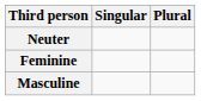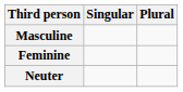 <table class="wikitable">
 <tr>
 <th>Third person</th>
 <th>Singular</th>
 <th>Plural</th>
 </tr>
 <tr>
-<th>Neuter</th>
+<th>Masculine</th>
 <td></td>
 <td></td>
 </tr>
 <tr>
 <th>Feminine</th>
 <td></td>
 <td></td>
 </tr>
 <tr>
-<th>Masculine</th>
+<th>Neuter</th>
 <td></td>
 <td></td>
 </tr>
 </table>
